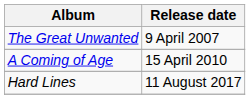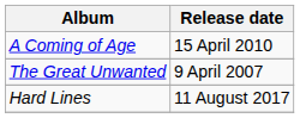 <table class="wikitable">
 <tr>
 <th>Album</th>
 <th>Release date</th>
 </tr>
 <tr>
-<td><em><a href='#'>The Great Unwanted</a></em></td>
-<td>9 April 2007</td>
+<td><em><a href='#'>A Coming of Age</a></em></td>
+<td>15 April 2010</td>
 </tr>
 <tr>
 </tr>
 <tr>
-<td><em><a href='#'>A Coming of Age</a></em></td>
-<td>15 April 2010</td>
+<td><em><a href='#'>The Great Unwanted</a></em></td>
+<td>9 April 2007</td>
 </tr>
 <tr>
 </tr>
 <tr>
 <td><em>Hard Lines</em></td>
 <td>11 August 2017</td>
 </tr>
 <tr>
 </tr>
 <tr>
 </tr>
 </table>
